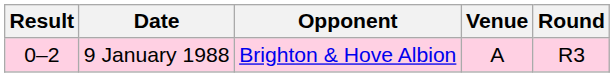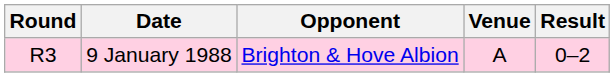 <table class="wikitable" style="text-align:center">
 <tr>
-<th>Result</th>
+<th>Round</th>
 <th>Date</th>
 <th>Opponent</th>
 <th>Venue</th>
-<th>Round</th>
+<th>Result</th>
 </tr>
 <tr style="background-color: #ffd0e3;">
-<td>0–2</td>
+<td>R3</td>
 <td>9 January 1988</td>
 <td><a href='#'>Brighton & Hove Albion</a></td>
 <td>A</td>
-<td>R3</td>
+<td>0–2</td>
 </tr>
 </table>
